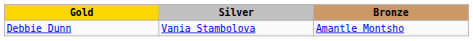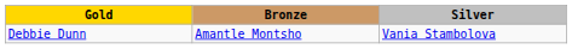 <table class="wikitable" style="text-align:left">
 <tr align="center">
 <td width=200 bgcolor=gold><strong>Gold</strong></td>
+<td width=200 bgcolor=CC9966><strong>Bronze</strong></td>
 <td width=200 bgcolor=silver><strong>Silver</strong></td>
-<td width=200 bgcolor=CC9966><strong>Bronze</strong></td>
 </tr>
 <tr>
 <td><a href='#'>Debbie Dunn</a><br><em></em></td>
+<td><a href='#'>Amantle Montsho</a><br><em></em></td>
 <td><a href='#'>Vania Stambolova</a><br><em></em></td>
-<td><a href='#'>Amantle Montsho</a><br><em></em></td>
 </tr>
 </table>
